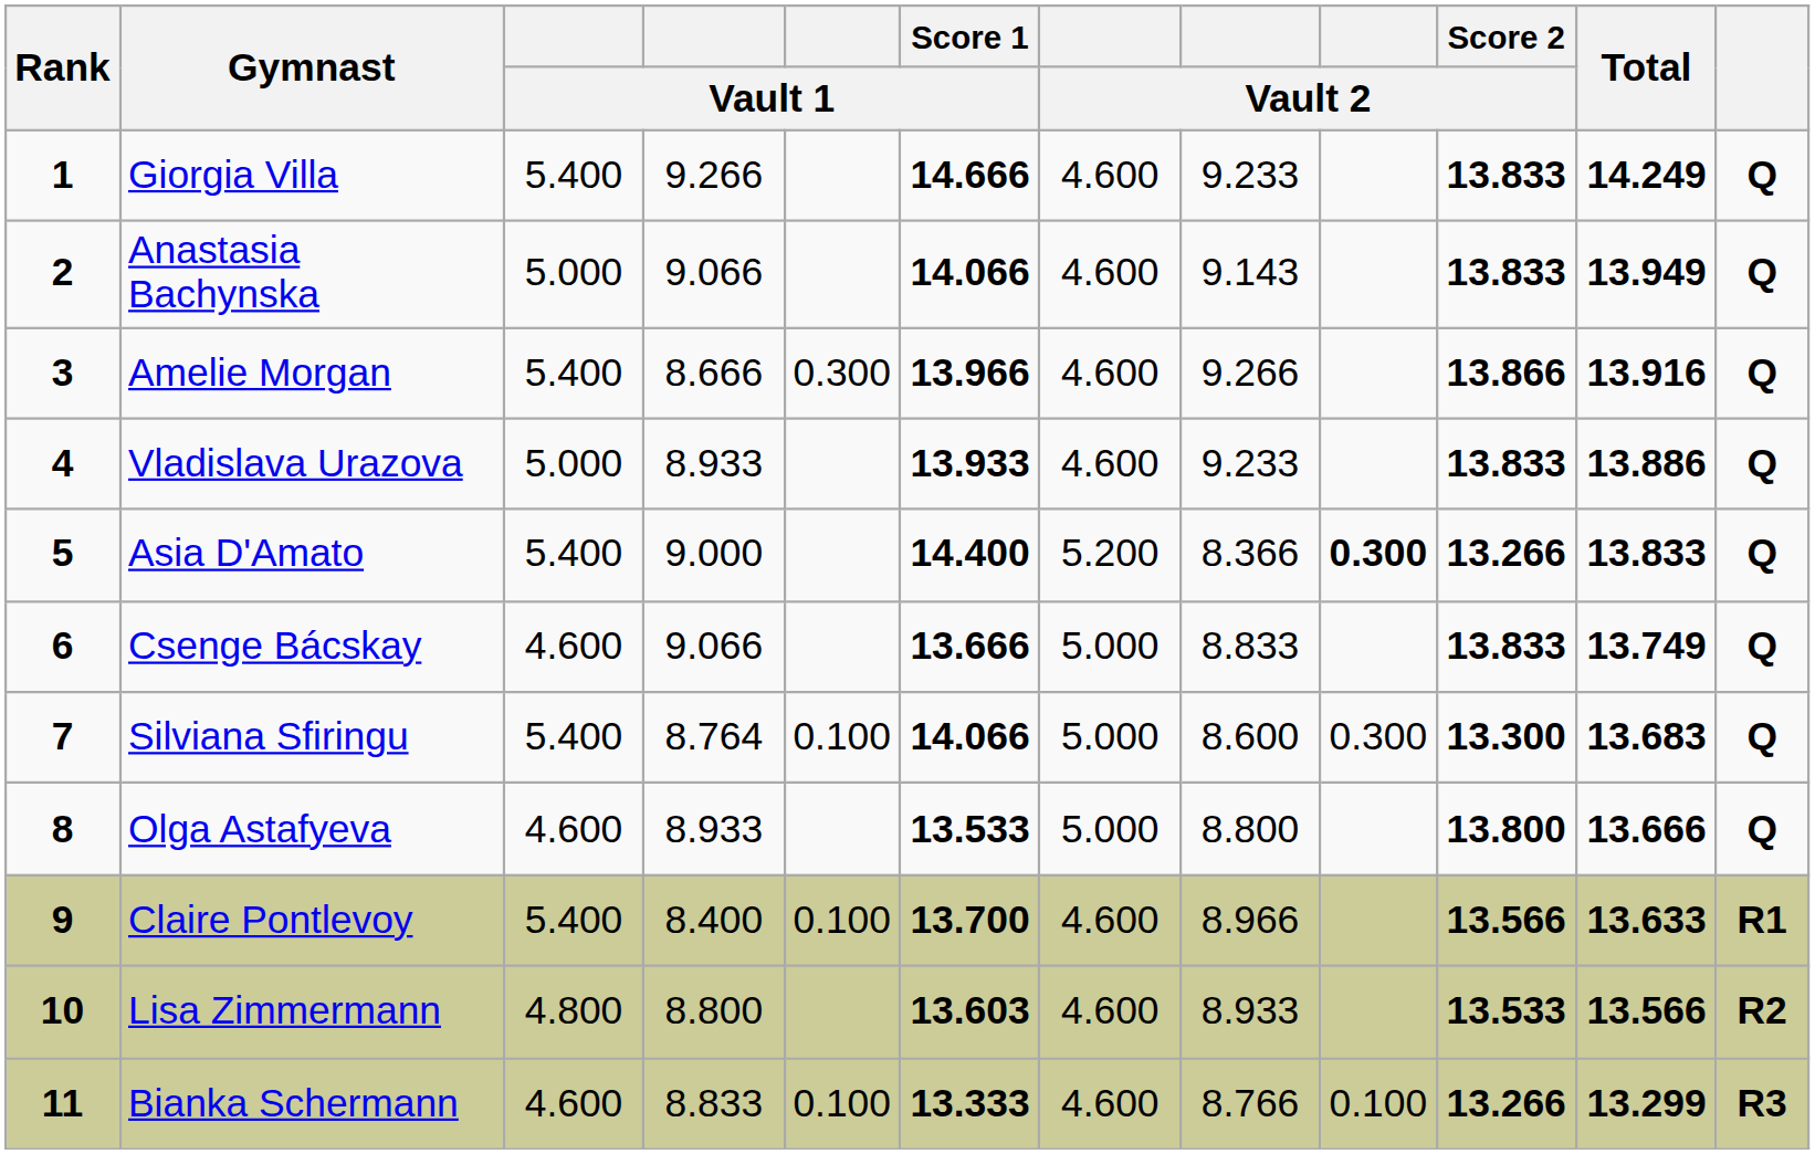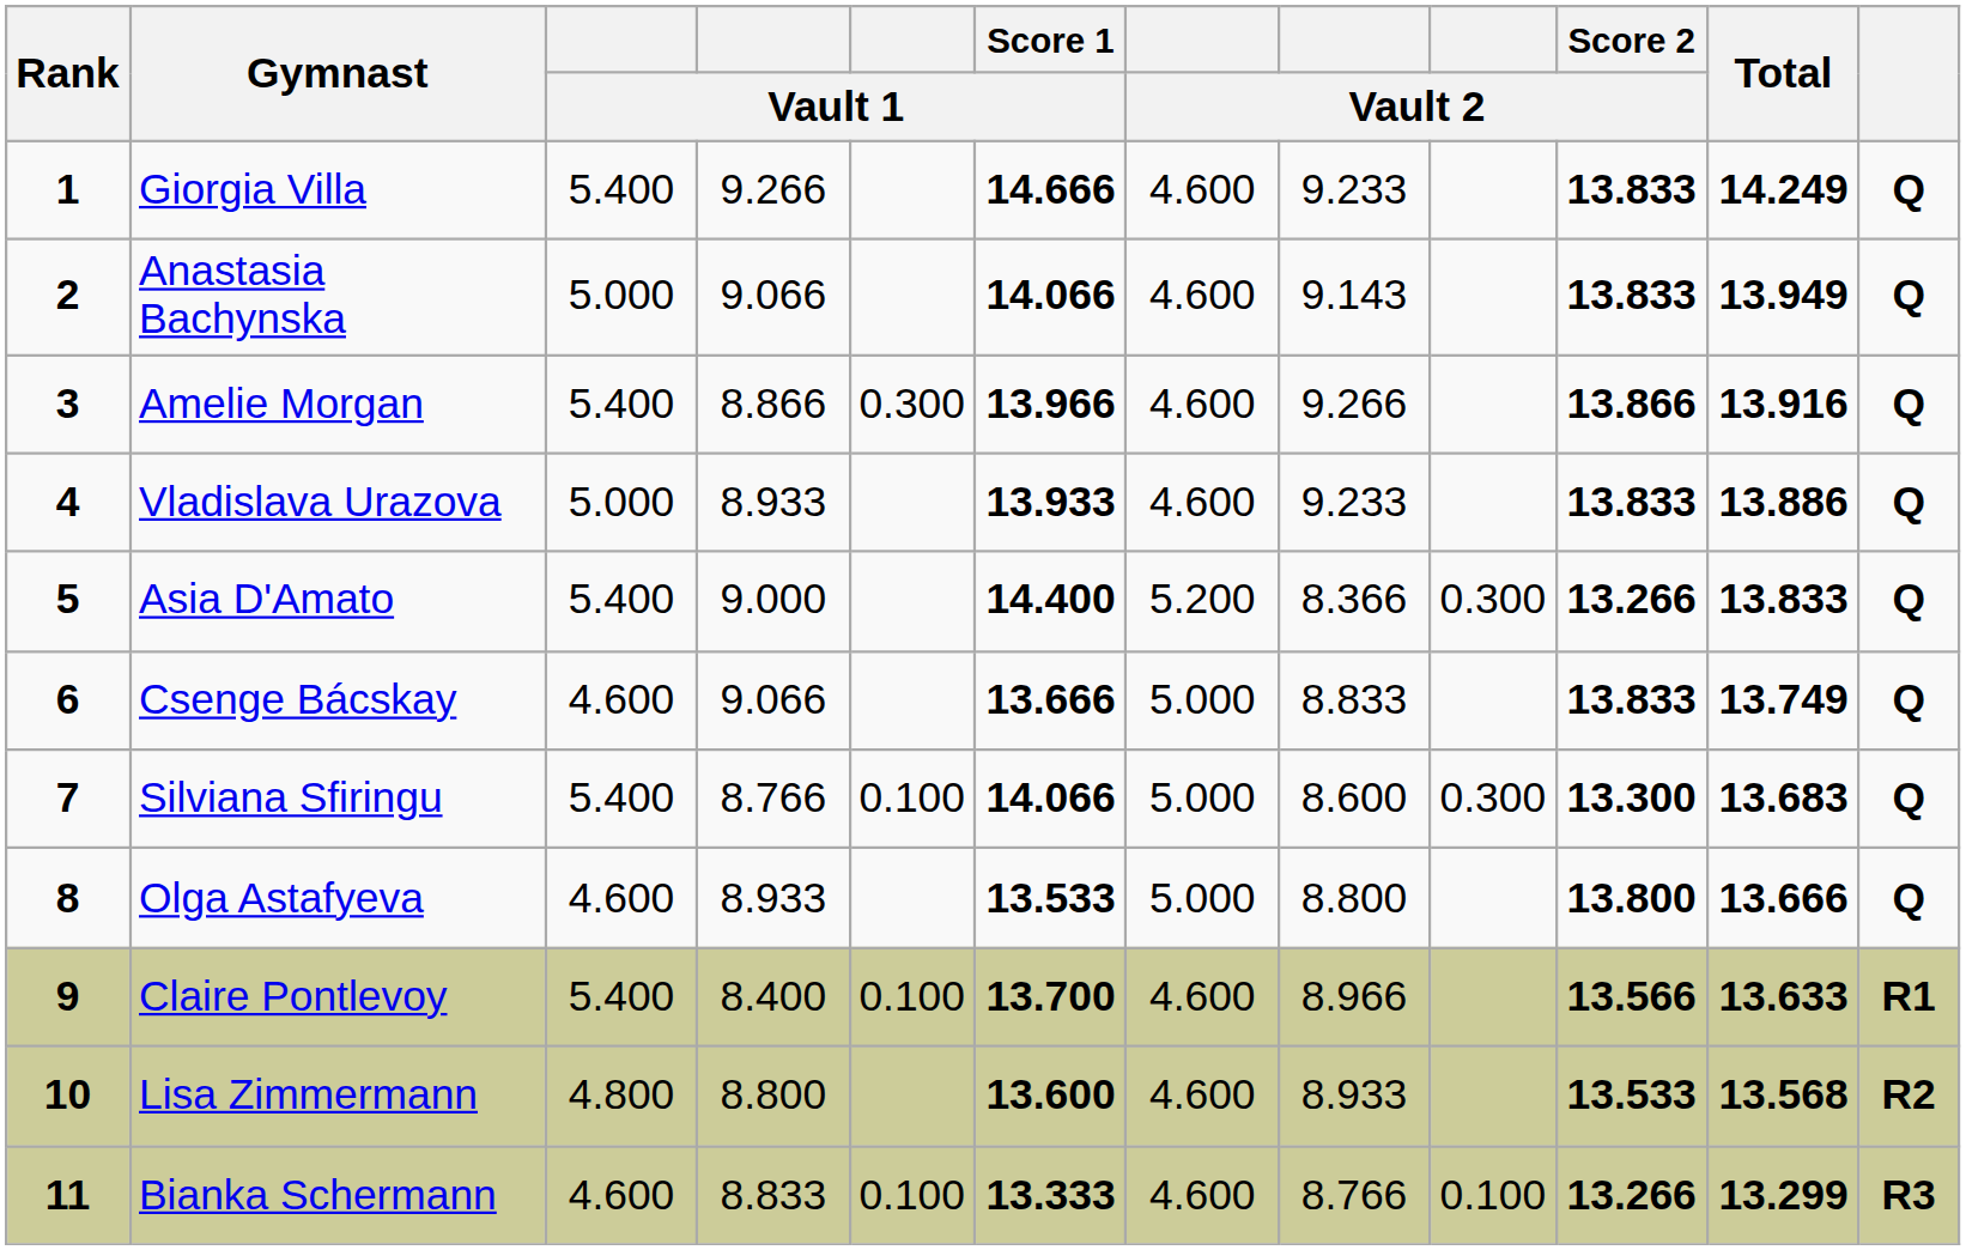 <table style="text-align:center;" class="wikitable sortable">
 <tr>
 <th style="width:15px;" rowspan="2">Rank</th>
 <th style="width:150px;" rowspan="2">Gymnast</th>
 <th style="width:50px;"><small></small></th>
 <th style="width:50px;"><small></small></th>
 <th style="width:20px;"><small></small></th>
 <th style="width:50px;"><small>Score 1</small></th>
 <th style="width:50px;"><small></small></th>
 <th style="width:50px;"><small></small></th>
 <th style="width:20px;"><small></small></th>
 <th style="width:50px;"><small>Score 2</small></th>
 <th style="width:50px;" rowspan="2">Total</th>
 <th style="width:30px;" rowspan="2"><small></small></th>
 </tr>
 <tr>
 <th colspan="4">Vault 1</th>
 <th colspan="4">Vault 2</th>
 </tr>
 <tr>
 <td scope="row" style="text-align:center"><strong>1</strong></td>
 <td style="height:30px; text-align:left;"> <a href='#'>Giorgia Villa</a></td>
 <td>5.400</td>
 <td>9.266</td>
 <td></td>
 <td><strong>14.666</strong></td>
 <td>4.600</td>
 <td>9.233</td>
 <td></td>
 <td><strong>13.833</strong></td>
 <td><strong>14.249</strong></td>
 <td><strong>Q</strong></td>
 </tr>
 <tr>
 <td scope="row" style="text-align:center"><strong>2</strong></td>
 <td style="height:30px; text-align:left;"> <a href='#'>Anastasia Bachynska</a></td>
 <td>5.000</td>
 <td>9.066</td>
 <td></td>
 <td><strong>14.066</strong></td>
 <td>4.600</td>
 <td>9.143</td>
 <td></td>
 <td><strong>13.833</strong></td>
 <td><strong>13.949</strong></td>
 <td><strong>Q</strong></td>
 </tr>
 <tr>
 <td scope="row" style="text-align:center"><strong>3</strong></td>
 <td style="height:30px; text-align:left;"> <a href='#'>Amelie Morgan</a></td>
 <td>5.400</td>
-<td>8.666</td>
+<td>8.866</td>
 <td>0.300</td>
 <td><strong>13.966</strong></td>
 <td>4.600</td>
 <td>9.266</td>
 <td></td>
 <td><strong>13.866</strong></td>
 <td><strong>13.916</strong></td>
 <td><strong>Q</strong></td>
 </tr>
 <tr>
 <td scope="row" style="text-align:center"><strong>4</strong></td>
 <td style="height:30px; text-align:left;"> <a href='#'>Vladislava Urazova</a></td>
 <td>5.000</td>
 <td>8.933</td>
 <td></td>
 <td><strong>13.933</strong></td>
 <td>4.600</td>
 <td>9.233</td>
 <td></td>
 <td><strong>13.833</strong></td>
 <td><strong>13.886</strong></td>
 <td><strong>Q</strong></td>
 </tr>
 <tr>
 <td scope="row" style="text-align:center"><strong>5</strong></td>
 <td style="height:30px; text-align:left;"> <a href='#'>Asia D'Amato</a></td>
 <td>5.400</td>
 <td>9.000</td>
 <td></td>
 <td><strong>14.400</strong></td>
 <td>5.200</td>
 <td>8.366</td>
-<td><strong>0.300</strong></td>
+<td>0.300</td>
 <td><strong>13.266</strong></td>
 <td><strong>13.833</strong></td>
 <td><strong>Q</strong></td>
 </tr>
 <tr>
 <td scope="row" style="text-align:center"><strong>6</strong></td>
 <td style="height:30px; text-align:left;"> <a href='#'>Csenge Bácskay</a></td>
 <td>4.600</td>
 <td>9.066</td>
 <td></td>
 <td><strong>13.666</strong></td>
 <td>5.000</td>
 <td>8.833</td>
 <td></td>
 <td><strong>13.833</strong></td>
 <td><strong>13.749</strong></td>
 <td><strong>Q</strong></td>
 </tr>
 <tr>
 <td scope="row" style="text-align:center"><strong>7</strong></td>
 <td style="height:30px; text-align:left;"> <a href='#'>Silviana Sfiringu</a></td>
 <td>5.400</td>
-<td>8.764</td>
+<td>8.766</td>
 <td>0.100</td>
 <td><strong>14.066</strong></td>
 <td>5.000</td>
 <td>8.600</td>
 <td>0.300</td>
 <td><strong>13.300</strong></td>
 <td><strong>13.683</strong></td>
 <td><strong>Q</strong></td>
 </tr>
 <tr>
 <td scope="row" style="text-align:center"><strong>8</strong></td>
 <td style="height:30px; text-align:left;"> <a href='#'>Olga Astafyeva</a></td>
 <td>4.600</td>
 <td>8.933</td>
 <td></td>
 <td><strong>13.533</strong></td>
 <td>5.000</td>
 <td>8.800</td>
 <td></td>
 <td><strong>13.800</strong></td>
 <td><strong>13.666</strong></td>
 <td><strong>Q</strong></td>
 </tr>
 <tr style="background:#cccc99;">
 <td scope="row" style="text-align:center"><strong>9</strong></td>
 <td style="height:30px; text-align:left;"> <a href='#'>Claire Pontlevoy</a></td>
 <td>5.400</td>
 <td>8.400</td>
 <td>0.100</td>
 <td><strong>13.700</strong></td>
 <td>4.600</td>
 <td>8.966</td>
 <td></td>
 <td><strong>13.566</strong></td>
 <td><strong>13.633</strong></td>
 <td><strong>R1</strong></td>
 </tr>
 <tr style="background:#cccc99;">
 <td scope="row" style="text-align:center"><strong>10</strong></td>
 <td style="height:30px; text-align:left;"> <a href='#'>Lisa Zimmermann</a></td>
 <td>4.800</td>
 <td>8.800</td>
 <td></td>
-<td><strong>13.603</strong></td>
+<td><strong>13.600</strong></td>
 <td>4.600</td>
 <td>8.933</td>
 <td></td>
 <td><strong>13.533</strong></td>
-<td><strong>13.566</strong></td>
+<td><strong>13.568</strong></td>
 <td><strong>R2</strong></td>
 </tr>
 <tr style="background:#cccc99;">
 <td scope="row" style="text-align:center"><strong>11</strong></td>
 <td style="height:30px; text-align:left;"> <a href='#'>Bianka Schermann</a></td>
 <td>4.600</td>
 <td>8.833</td>
 <td>0.100</td>
 <td><strong>13.333</strong></td>
 <td>4.600</td>
 <td>8.766</td>
 <td>0.100</td>
 <td><strong>13.266</strong></td>
 <td><strong>13.299</strong></td>
 <td><strong>R3</strong></td>
 </tr>
 </table>
